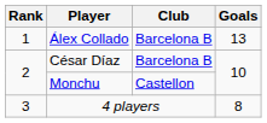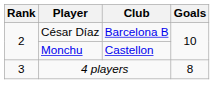 <table class="wikitable" style="text-align:center">
 <tr>
 <th>Rank</th>
 <th>Player</th>
 <th>Club</th>
 <th>Goals</th>
-</tr>
-<tr>
-<td>1</td>
-<td align="left"> <a href='#'>Álex Collado</a></td>
-<td align="left"><a href='#'>Barcelona B</a></td>
-<td>13</td>
 </tr>
 <tr>
 <td rowspan=2>2</td>
 <td align="left"> César Díaz</td>
 <td align="left"><a href='#'>Barcelona B</a></td>
 <td rowspan=2>10</td>
 </tr>
 <tr>
 <td align="left"> <a href='#'>Monchu</a></td>
 <td align="left"><a href='#'>Castellon</a></td>
 </tr>
 <tr>
 <td>3</td>
 <td align=center colspan=2><em>4 players</em></td>
 <td>8</td>
 </tr>
 </table>
